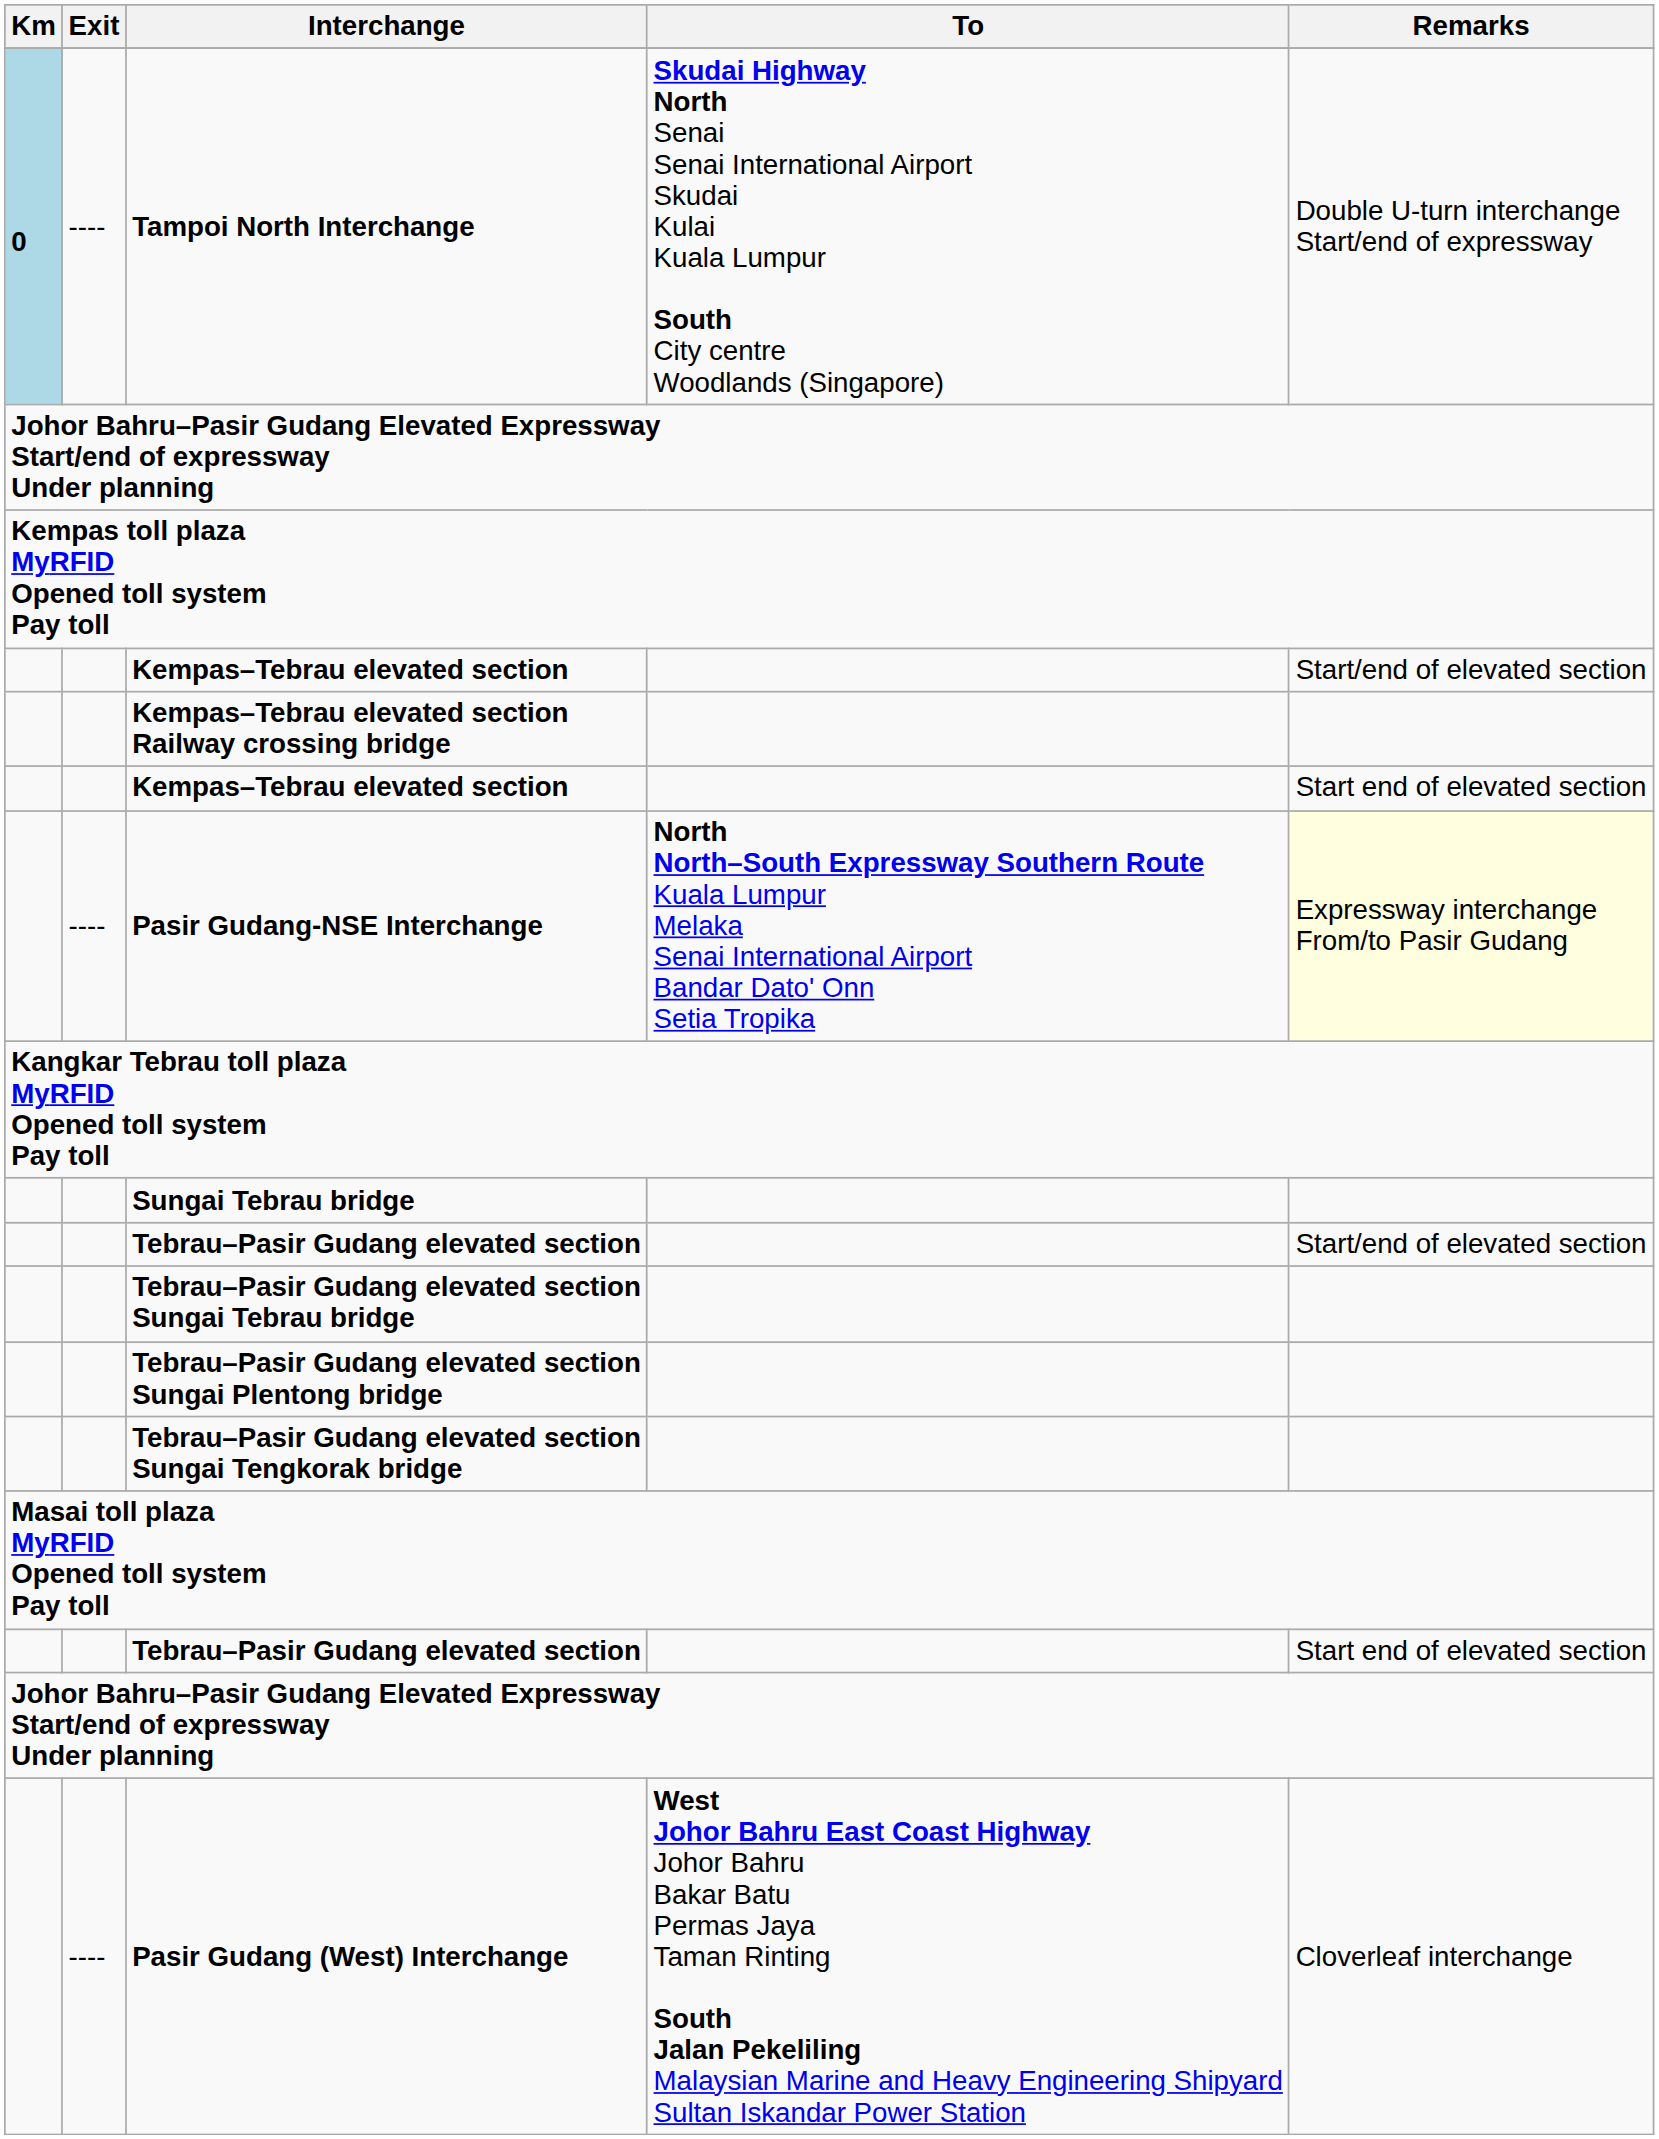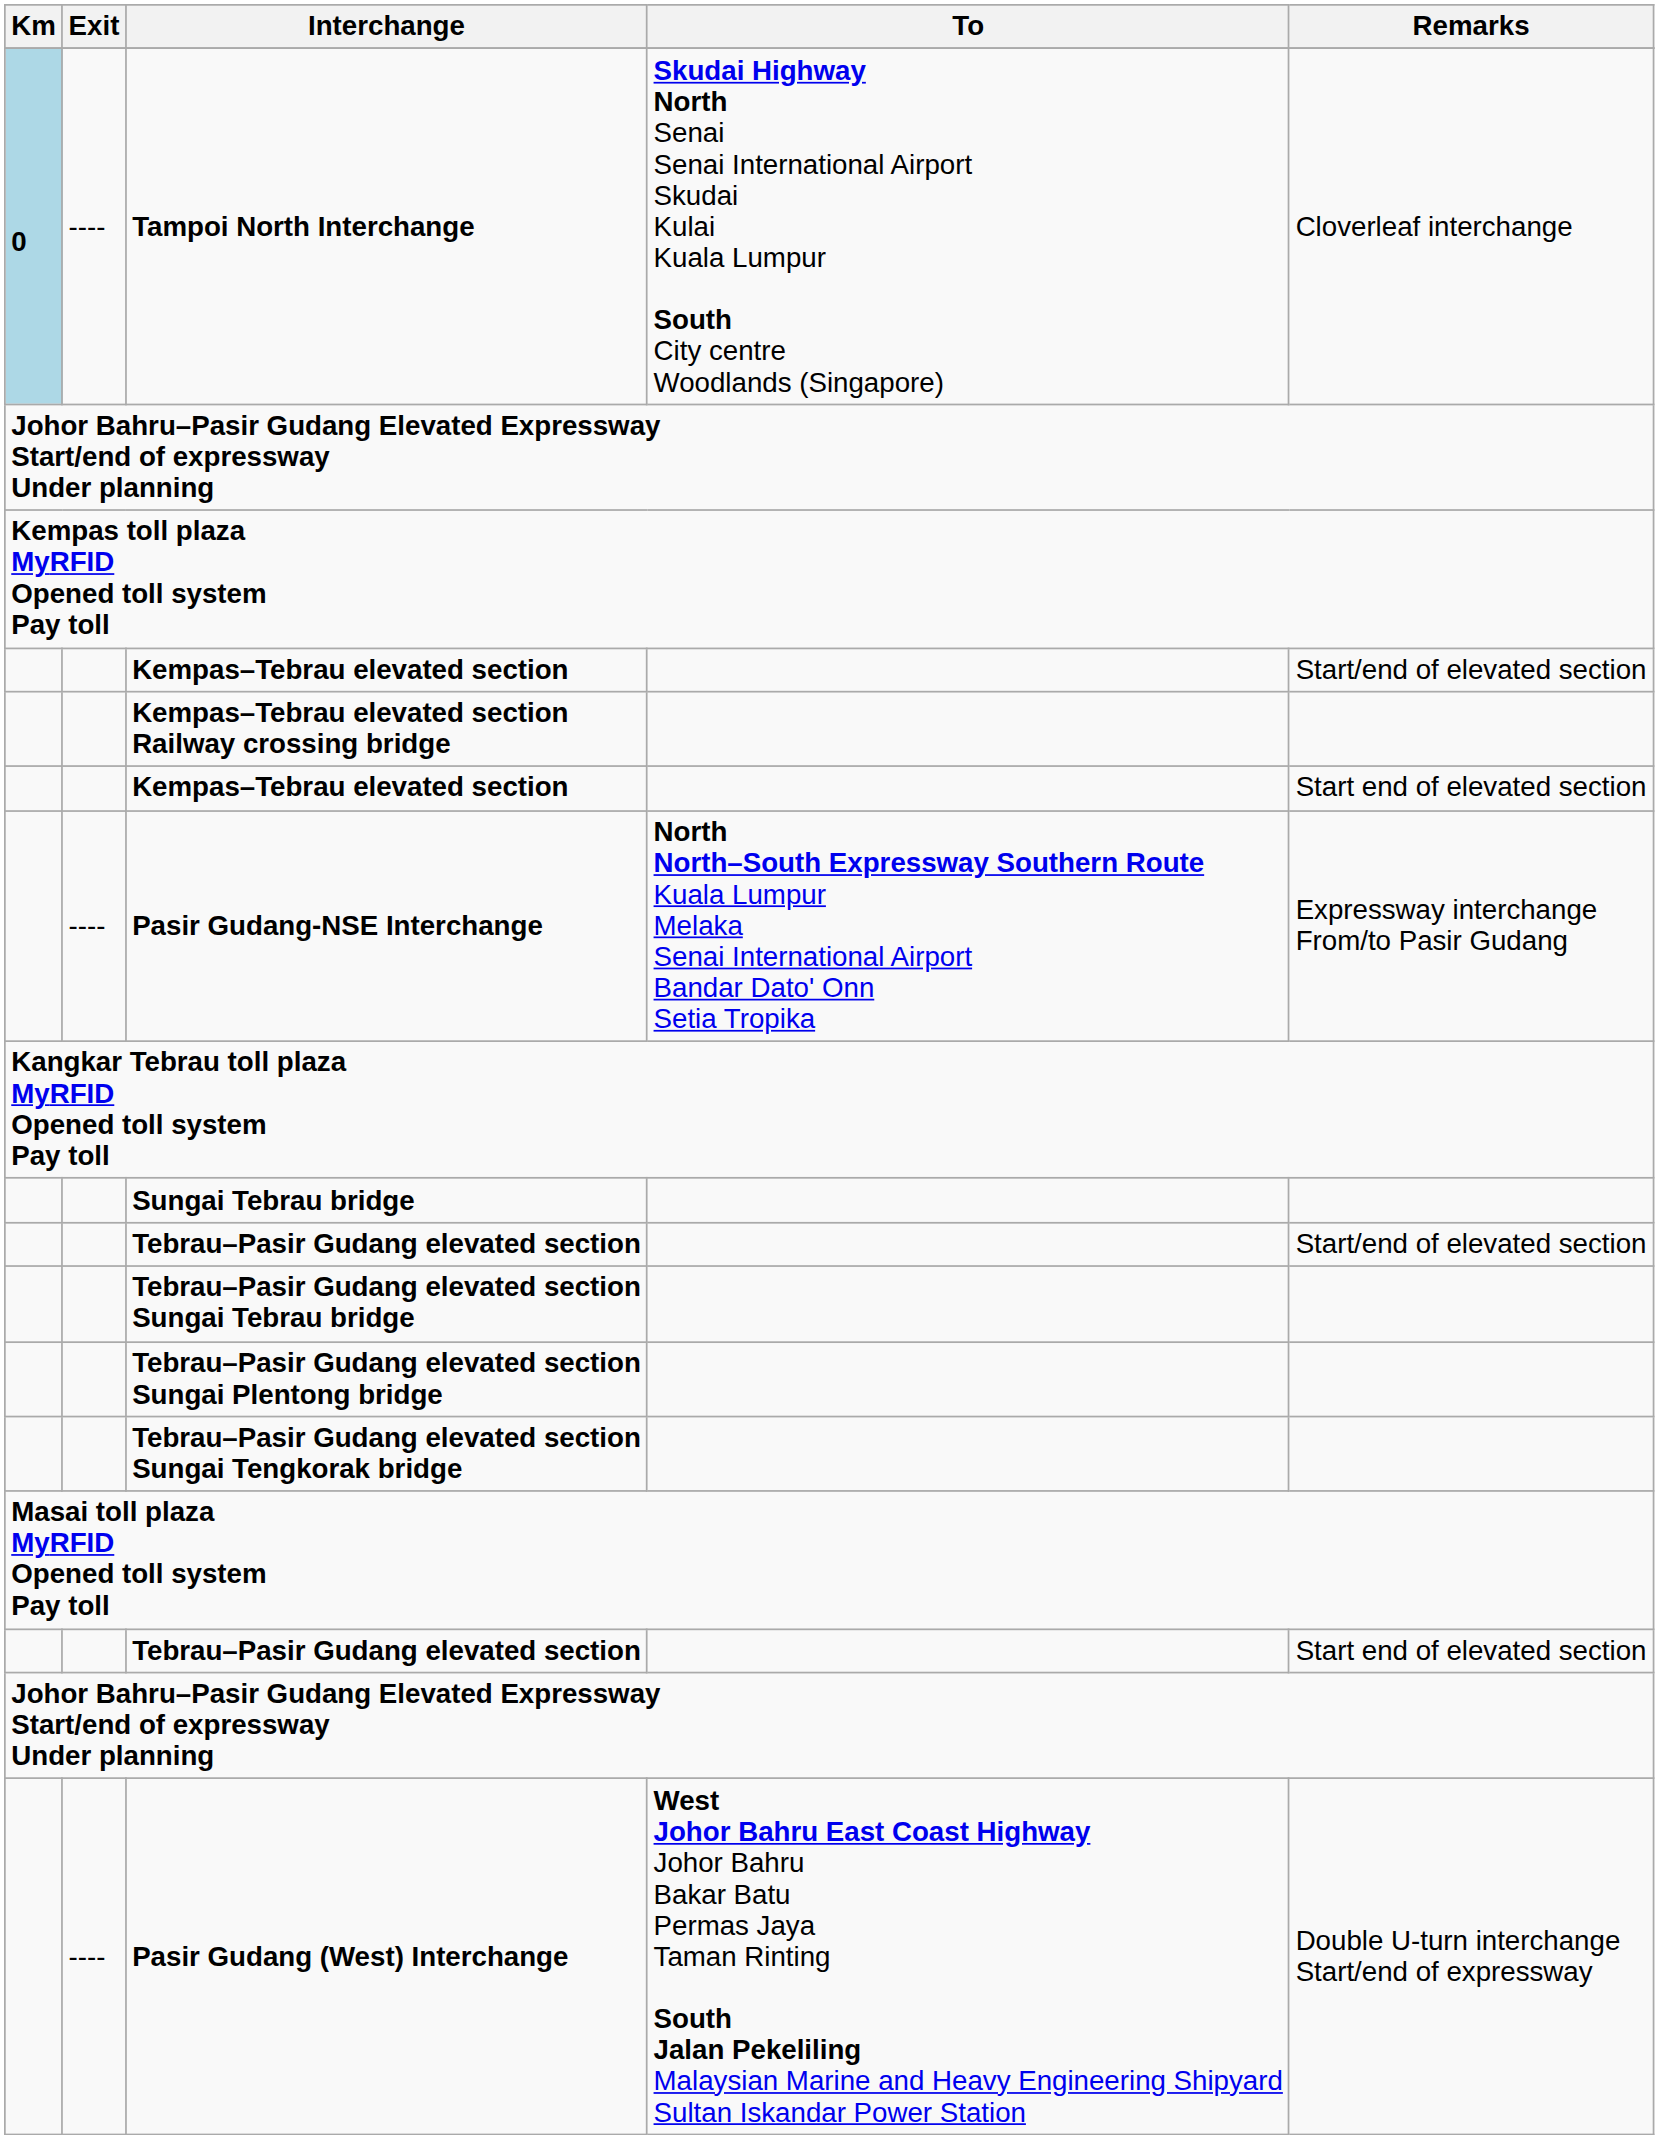 <table class="wikitable">
 <tr>
 <th>Km</th>
 <th>Exit</th>
 <th>Interchange</th>
 <th>To</th>
 <th>Remarks</th>
 </tr>
 <tr>
 </tr>
 <tr>
 <td style="background: lightblue;"><br><strong>0</strong></td>
 <td>----</td>
 <td><strong>Tampoi North Interchange</strong></td>
 <td>  <strong><a href='#'>Skudai Highway</a></strong><br><strong>North</strong><br> Senai<br> Senai International Airport <br>  Skudai<br> Kulai<br>  Kuala Lumpur<br><br><strong>South</strong><br>  City centre<br>  Woodlands (Singapore)</td>
-<td>Double U-turn interchange<br>Start/end of expressway</td>
+<td>Cloverleaf interchange</td>
 </tr>
 <tr>
 <td style="width:600px" colspan="6" style="text-align:center; background:orange;"><strong><span> Johor Bahru–Pasir Gudang Elevated Expressway<br>Start/end of expressway<br>Under planning</span></strong></td>
 </tr>
 <tr>
 <td style="width:600px" colspan="6" style="text-align:center; background:GREEN;"><strong><span>Kempas toll plaza<br> <a href='#'><span>My</span><span>RFID</span></a> <br>Opened toll system<br>Pay toll</span></strong></td>
 </tr>
 <tr>
 <td></td>
 <td></td>
 <td><strong>Kempas–Tebrau elevated section</strong></td>
 <td></td>
 <td>Start/end of elevated section</td>
 </tr>
 <tr>
 <td></td>
 <td></td>
 <td><strong>Kempas–Tebrau elevated section</strong><br><strong>Railway crossing bridge</strong></td>
 <td></td>
 <td></td>
 </tr>
 <tr>
 <td></td>
 <td></td>
 <td><strong>Kempas–Tebrau elevated section</strong></td>
 <td></td>
 <td>Start end of elevated section</td>
 </tr>
 <tr>
 <td></td>
 <td>----</td>
 <td><strong>Pasir Gudang-NSE Interchange</strong></td>
 <td><strong>North</strong><br>  <strong><a href='#'>North–South Expressway Southern Route</a></strong><br><a href='#'>Kuala Lumpur</a><br><a href='#'>Melaka</a><br><a href='#'>Senai International Airport</a> <br><a href='#'>Bandar Dato' Onn</a><br><a href='#'>Setia Tropika</a></td>
-<td style="background: lightyellow;">Expressway interchange<br>From/to Pasir Gudang</td>
+<td>Expressway interchange<br>From/to Pasir Gudang</td>
 </tr>
 <tr>
 <td style="width:600px" colspan="6" style="text-align:center; background:GREEN;"><strong><span>Kangkar Tebrau toll plaza<br> <a href='#'><span>My</span><span>RFID</span></a> <br>Opened toll system<br>Pay toll</span></strong></td>
 </tr>
 <tr>
 <td></td>
 <td></td>
 <td><strong>Sungai Tebrau bridge</strong></td>
 <td></td>
 <td></td>
 </tr>
 <tr>
 <td></td>
 <td></td>
 <td><strong>Tebrau–Pasir Gudang elevated section</strong></td>
 <td></td>
 <td>Start/end of elevated section</td>
 </tr>
 <tr>
 <td></td>
 <td></td>
 <td><strong>Tebrau–Pasir Gudang elevated section</strong><br><strong>Sungai Tebrau bridge</strong></td>
 <td></td>
 <td></td>
 </tr>
 <tr>
 <td></td>
 <td></td>
 <td><strong>Tebrau–Pasir Gudang elevated section</strong><br><strong>Sungai Plentong bridge</strong></td>
 <td></td>
 <td></td>
 </tr>
 <tr>
 <td></td>
 <td></td>
 <td><strong>Tebrau–Pasir Gudang elevated section</strong><br><strong>Sungai Tengkorak bridge</strong></td>
 <td></td>
 <td></td>
 </tr>
 <tr>
 <td style="width:600px" colspan="6" style="text-align:center; background:GREEN;"><strong><span>Masai toll plaza<br> <a href='#'><span>My</span><span>RFID</span></a> <br>Opened toll system<br>Pay toll</span></strong></td>
 </tr>
 <tr>
 <td></td>
 <td></td>
 <td><strong>Tebrau–Pasir Gudang elevated section</strong></td>
 <td></td>
 <td>Start end of elevated section</td>
 </tr>
 <tr>
 <td style="width:600px" colspan="6" style="text-align:center; background:orange;"><strong><span> Johor Bahru–Pasir Gudang Elevated Expressway<br>Start/end of expressway<br>Under planning</span></strong></td>
 </tr>
 <tr>
 <td></td>
 <td>----</td>
 <td><strong>Pasir Gudang (West) Interchange</strong></td>
 <td><strong>West</strong><br> <strong><a href='#'>Johor Bahru East Coast Highway</a></strong><br>Johor Bahru<br>Bakar Batu<br>Permas Jaya<br>Taman Rinting<br><br><strong>South</strong><br><strong>Jalan Pekeliling</strong><br><a href='#'>Malaysian Marine and Heavy Engineering Shipyard</a><br><a href='#'>Sultan Iskandar Power Station</a></td>
-<td>Cloverleaf interchange</td>
+<td>Double U-turn interchange<br>Start/end of expressway</td>
 </tr>
 </table>
